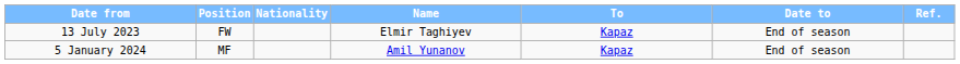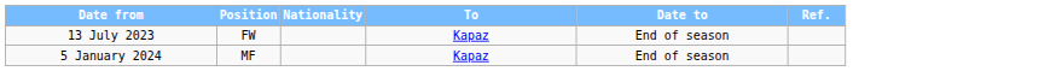 <table class="wikitable" style="text-align:center; font-size:90%; ">
 <tr>
 <th style="background:#77BBFF; color:#FFFFFF; width:200px;">Date from</th>
 <th style="background:#77BBFF; color:#FFFFFF; width:50px;">Position</th>
 <th style="background:#77BBFF; color:#FFFFFF; width:50px;">Nationality</th>
-<th style="background:#77BBFF; color:#FFFFFF; width:200px;">Name</th>
 <th style="background:#77BBFF; color:#FFFFFF; width:200px;">To</th>
 <th style="background:#77BBFF; color:#FFFFFF; width:200px;">Date to</th>
 <th style="background:#77BBFF; color:#FFFFFF; width:50px;">Ref.</th>
 </tr>
 <tr>
 <td>13 July 2023</td>
 <td>FW</td>
 <td></td>
-<td>Elmir Taghiyev</td>
 <td><a href='#'>Kapaz</a></td>
 <td>End of season</td>
 <td></td>
 </tr>
 <tr>
 <td>5 January 2024</td>
 <td>MF</td>
 <td></td>
-<td><a href='#'>Amil Yunanov</a></td>
 <td><a href='#'>Kapaz</a></td>
 <td>End of season</td>
 <td></td>
 </tr>
 </table>
